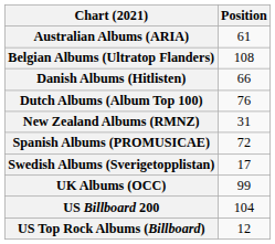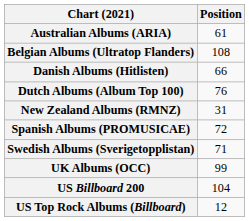 <table class="wikitable sortable plainrowheaders" style="text-align:center">
 <tr>
 <th scope="col">Chart (2021)</th>
 <th scope="col">Position</th>
 </tr>
 <tr>
 <th scope="row">Australian Albums (ARIA)</th>
 <td>61</td>
 </tr>
 <tr>
 <th scope="row">Belgian Albums (Ultratop Flanders)</th>
 <td>108</td>
 </tr>
 <tr>
 <th scope="row">Danish Albums (Hitlisten)</th>
 <td>66</td>
 </tr>
 <tr>
 <th scope="row">Dutch Albums (Album Top 100)</th>
 <td>76</td>
 </tr>
 <tr>
 <th scope="row">New Zealand Albums (RMNZ)</th>
 <td>31</td>
 </tr>
 <tr>
 <th scope="row">Spanish Albums (PROMUSICAE)</th>
 <td>72</td>
 </tr>
 <tr>
 <th scope="row">Swedish Albums (Sverigetopplistan)</th>
-<td>17</td>
+<td>71</td>
 </tr>
 <tr>
 <th scope="row">UK Albums (OCC)</th>
 <td>99</td>
 </tr>
 <tr>
 <th scope="row">US <em>Billboard</em> 200</th>
 <td>104</td>
 </tr>
 <tr>
 <th scope="row">US Top Rock Albums (<em>Billboard</em>)</th>
 <td>12</td>
 </tr>
 </table>
